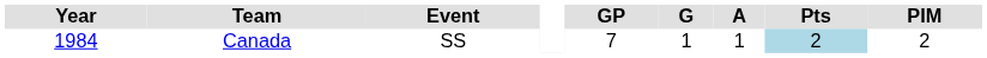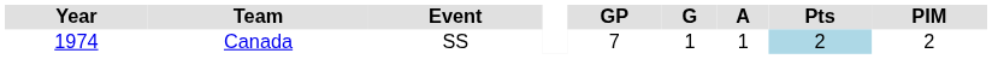 <table border="0" cellpadding="1" cellspacing="0" style="text-align:center; width:50em">
 <tr ALIGN="center" bgcolor="#e0e0e0">
 <th>Year</th>
 <th>Team</th>
 <th>Event</th>
 <th rowspan="99" bgcolor="#ffffff"> </th>
 <th>GP</th>
 <th>G</th>
 <th>A</th>
 <th>Pts</th>
 <th>PIM</th>
 </tr>
 <tr>
-<td><a href='#'>1984</a></td>
+<td><a href='#'>1974</a></td>
 <td><a href='#'>Canada</a></td>
 <td>SS</td>
 <td>7</td>
 <td>1</td>
 <td>1</td>
 <td style="background: lightblue;">2</td>
 <td>2</td>
 </tr>
 </table>
